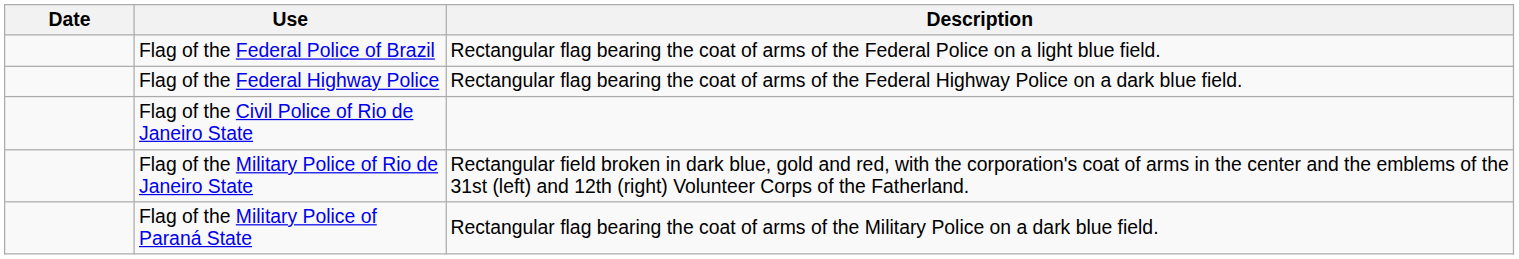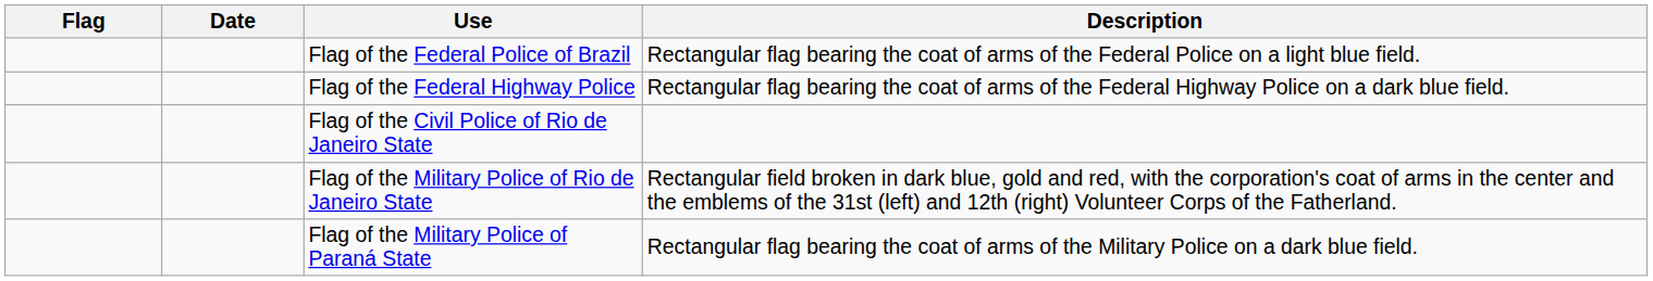 <table class="wikitable" style="background: #f9f9f9">
 <tr>
+<th width="112">Flag</th>
 <th width="100">Date</th>
 <th width="250">Use</th>
 <th>Description</th>
 </tr>
 <tr>
 <td></td>
+<td></td>
 <td>Flag of the <a href='#'>Federal Police of Brazil</a></td>
 <td>Rectangular flag bearing the coat of arms of the Federal Police on a light blue field.</td>
 </tr>
 <tr>
+<td></td>
 <td></td>
 <td>Flag of the <a href='#'>Federal Highway Police</a></td>
 <td>Rectangular flag bearing the coat of arms of the Federal Highway Police on a dark blue field.</td>
 </tr>
 <tr>
 <td></td>
+<td></td>
 <td>Flag of the <a href='#'>Civil Police of Rio de Janeiro State</a></td>
 <td></td>
 </tr>
 <tr>
+<td></td>
 <td></td>
 <td>Flag of the <a href='#'>Military Police of Rio de Janeiro State</a></td>
 <td>Rectangular field broken in dark blue, gold and red, with the corporation's coat of arms in the center and the emblems of the 31st (left) and 12th (right) Volunteer Corps of the Fatherland.</td>
 </tr>
 <tr>
 <td></td>
+<td></td>
 <td>Flag of the <a href='#'>Military Police of Paraná State</a></td>
 <td>Rectangular flag bearing the coat of arms of the Military Police on a dark blue field.</td>
 </tr>
 </table>
